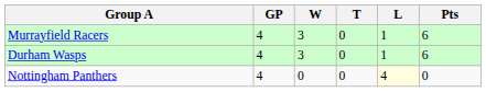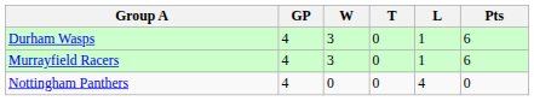 <table class="wikitable">
 <tr>
 <th width="30%">Group A</th>
 <th width="5%">GP</th>
 <th width="5%">W</th>
 <th width="5%">T</th>
 <th width="5%">L</th>
 <th width="7.5%">Pts</th>
 </tr>
 <tr bgcolor="#CCFFCC">
-<td><a href='#'>Murrayfield Racers</a></td>
+<td><a href='#'>Durham Wasps</a></td>
 <td>4</td>
 <td>3</td>
 <td>0</td>
 <td>1</td>
 <td>6</td>
 </tr>
 <tr bgcolor="#CCFFCC">
-<td><a href='#'>Durham Wasps</a></td>
+<td><a href='#'>Murrayfield Racers</a></td>
 <td>4</td>
 <td>3</td>
 <td>0</td>
 <td>1</td>
 <td>6</td>
 </tr>
 <tr>
 <td><a href='#'>Nottingham Panthers</a></td>
 <td>4</td>
 <td>0</td>
 <td>0</td>
-<td style="background: lightyellow;">4</td>
+<td>4</td>
 <td>0</td>
 </tr>
 </table>
